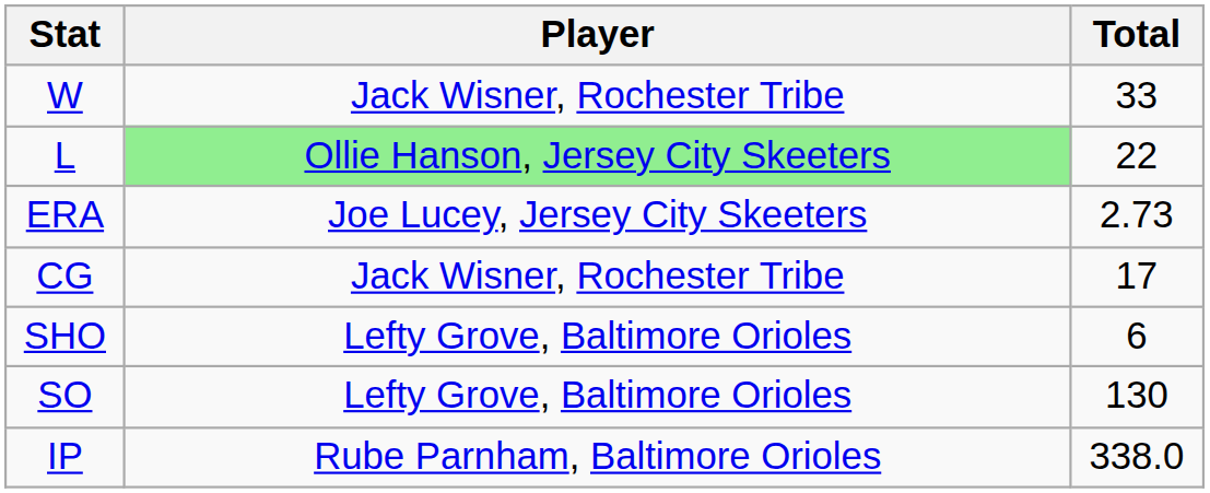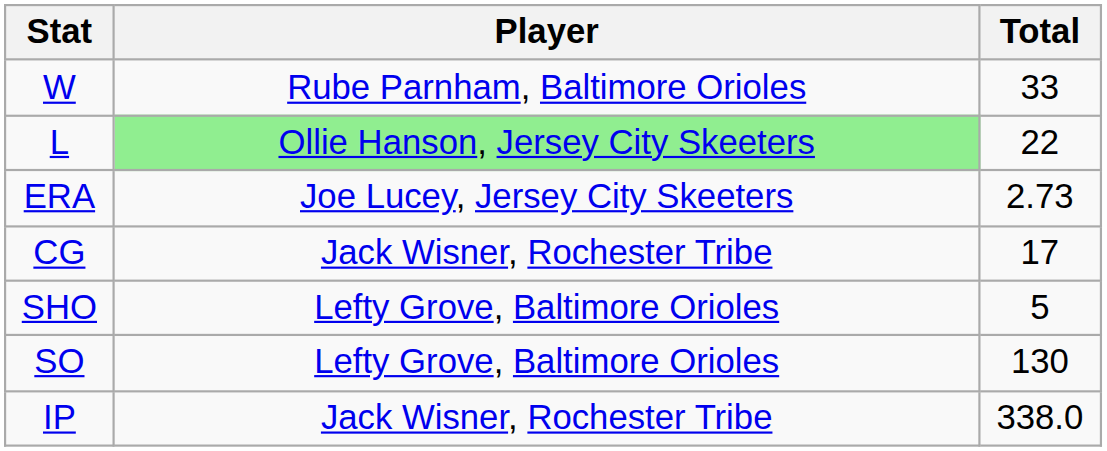 <table class="wikitable" width="40%" style="text-align:center;">
 <tr>
 <th width="5%">Stat</th>
 <th width="60%">Player</th>
 <th width="5%">Total</th>
 </tr>
 <tr>
 <td><a href='#'>W</a></td>
-<td><a href='#'>Jack Wisner</a>, <a href='#'>Rochester Tribe</a></td>
+<td><a href='#'>Rube Parnham</a>, <a href='#'>Baltimore Orioles</a></td>
 <td>33</td>
 </tr>
 <tr>
 <td><a href='#'>L</a></td>
 <td style="background: lightgreen;"><a href='#'>Ollie Hanson</a>, <a href='#'>Jersey City Skeeters</a></td>
 <td>22</td>
 </tr>
 <tr>
 <td><a href='#'>ERA</a></td>
 <td><a href='#'>Joe Lucey</a>, <a href='#'>Jersey City Skeeters</a></td>
 <td>2.73</td>
 </tr>
 <tr>
 <td><a href='#'>CG</a></td>
 <td><a href='#'>Jack Wisner</a>, <a href='#'>Rochester Tribe</a></td>
 <td>17</td>
 </tr>
 <tr>
 <td><a href='#'>SHO</a></td>
 <td><a href='#'>Lefty Grove</a>, <a href='#'>Baltimore Orioles</a></td>
-<td>6</td>
+<td>5</td>
 </tr>
 <tr>
 <td><a href='#'>SO</a></td>
 <td><a href='#'>Lefty Grove</a>, <a href='#'>Baltimore Orioles</a></td>
 <td>130</td>
 </tr>
 <tr>
 <td><a href='#'>IP</a></td>
-<td><a href='#'>Rube Parnham</a>, <a href='#'>Baltimore Orioles</a></td>
+<td><a href='#'>Jack Wisner</a>, <a href='#'>Rochester Tribe</a></td>
 <td>338.0</td>
 </tr>
 </table>
